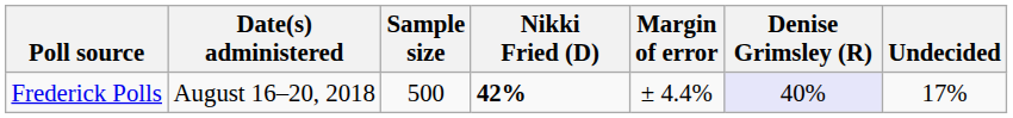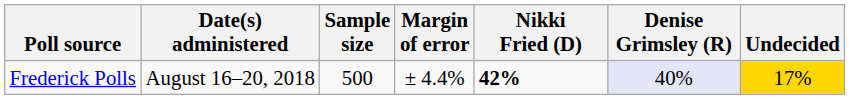 <table class="wikitable">
 <tr valign=bottom>
 <th>Poll source</th>
 <th>Date(s)<br>administered</th>
 <th>Sample<br>size</th>
+<th>Margin<br>of error</th>
 <th style="width:95px;">Nikki<br>Fried (D)</th>
-<th>Margin<br>of error</th>
 <th style="width:95px;">Denise<br>Grimsley (R)</th>
 <th>Undecided</th>
 </tr>
 <tr>
 <td><a href='#'>Frederick Polls</a></td>
 <td align=center>August 16–20, 2018</td>
 <td align=center>500</td>
+<td align=center>± 4.4%</td>
 <td><strong>42%</strong></td>
-<td align=center>± 4.4%</td>
 <td align=center style="background: lavender;">40%</td>
-<td align=center>17%</td>
+<td align=center style="background: gold;">17%</td>
 </tr>
 </table>
